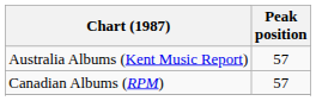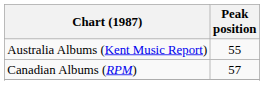 <table class="wikitable sortable">
 <tr>
 <th>Chart (1987)</th>
 <th>Peak<br>position</th>
 </tr>
 <tr>
 <td>Australia Albums (<a href='#'>Kent Music Report</a>)</td>
-<td style="text-align:center;">57</td>
+<td style="text-align:center;">55</td>
 </tr>
 <tr>
 <td>Canadian Albums (<em><a href='#'>RPM</a></em>)</td>
 <td style="text-align:center;">57</td>
 </tr>
 <tr>
 </tr>
 <tr>
 </tr>
 <tr>
 </tr>
 <tr>
 </tr>
 </table>
